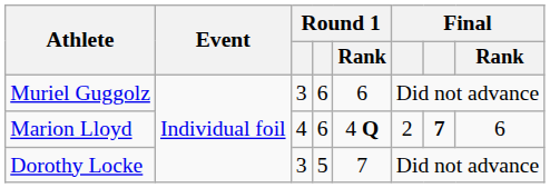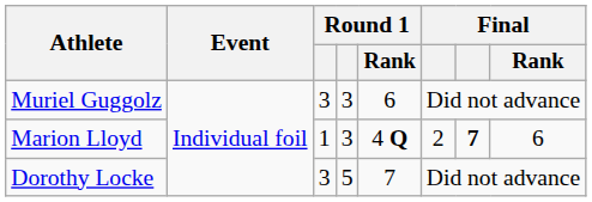 <table class="wikitable" style="font-size:90%">
 <tr>
 <th rowspan=2>Athlete</th>
 <th rowspan=2>Event</th>
 <th colspan=3>Round 1</th>
 <th colspan=3>Final</th>
 </tr>
 <tr style="font-size:95%">
 <th></th>
 <th></th>
 <th>Rank</th>
 <th></th>
 <th></th>
 <th>Rank</th>
 </tr>
 <tr align=center>
 <td align=left><a href='#'>Muriel Guggolz</a></td>
 <td align=left rowspan=3><a href='#'>Individual foil</a></td>
 <td>3</td>
-<td>6</td>
+<td>3</td>
 <td>6</td>
 <td colspan=3>Did not advance</td>
 </tr>
 <tr align=center>
 <td align=left><a href='#'>Marion Lloyd</a></td>
-<td>4</td>
-<td>6</td>
+<td>1</td>
+<td>3</td>
 <td>4 <strong>Q</strong></td>
 <td>2</td>
 <td><strong>7</strong></td>
 <td>6</td>
 </tr>
 <tr align=center>
 <td align=left><a href='#'>Dorothy Locke</a></td>
 <td>3</td>
 <td>5</td>
 <td>7</td>
 <td colspan=3>Did not advance</td>
 </tr>
 </table>
